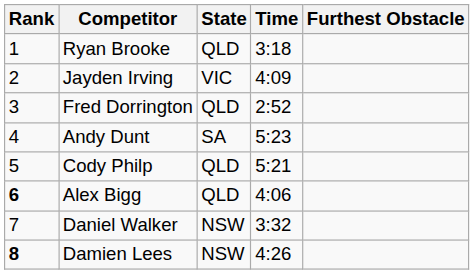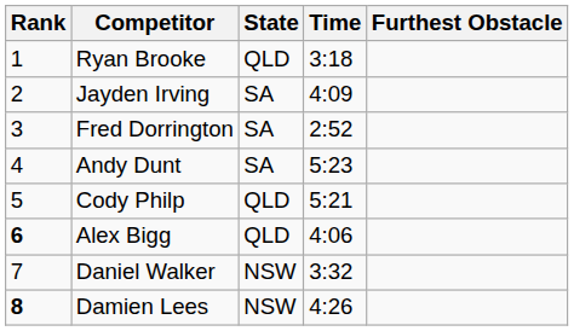 <table class="wikitable sortable mw-collapsible">
 <tr>
 <th>Rank</th>
 <th>Competitor</th>
 <th>State</th>
 <th>Time</th>
 <th>Furthest Obstacle</th>
 </tr>
 <tr>
 <td>1</td>
 <td>Ryan Brooke</td>
 <td>QLD</td>
 <td>3:18</td>
 <td></td>
 </tr>
 <tr>
 <td>2</td>
 <td>Jayden Irving</td>
-<td>VIC</td>
+<td>SA</td>
 <td>4:09</td>
 <td></td>
 </tr>
 <tr>
 <td>3</td>
 <td>Fred Dorrington</td>
-<td>QLD</td>
+<td>SA</td>
 <td>2:52</td>
 <td></td>
 </tr>
 <tr>
 <td>4</td>
 <td>Andy Dunt</td>
 <td>SA</td>
 <td>5:23</td>
 <td></td>
 </tr>
 <tr>
 <td>5</td>
 <td>Cody Philp</td>
 <td>QLD</td>
 <td>5:21</td>
 <td></td>
 </tr>
 <tr>
 <td><strong>6</strong></td>
 <td>Alex Bigg</td>
 <td>QLD</td>
 <td>4:06</td>
 <td></td>
 </tr>
 <tr>
 <td>7</td>
 <td>Daniel Walker</td>
 <td>NSW</td>
 <td>3:32</td>
 <td></td>
 </tr>
 <tr>
 <td><strong>8</strong></td>
 <td>Damien Lees</td>
 <td>NSW</td>
 <td>4:26</td>
 <td></td>
 </tr>
 </table>
